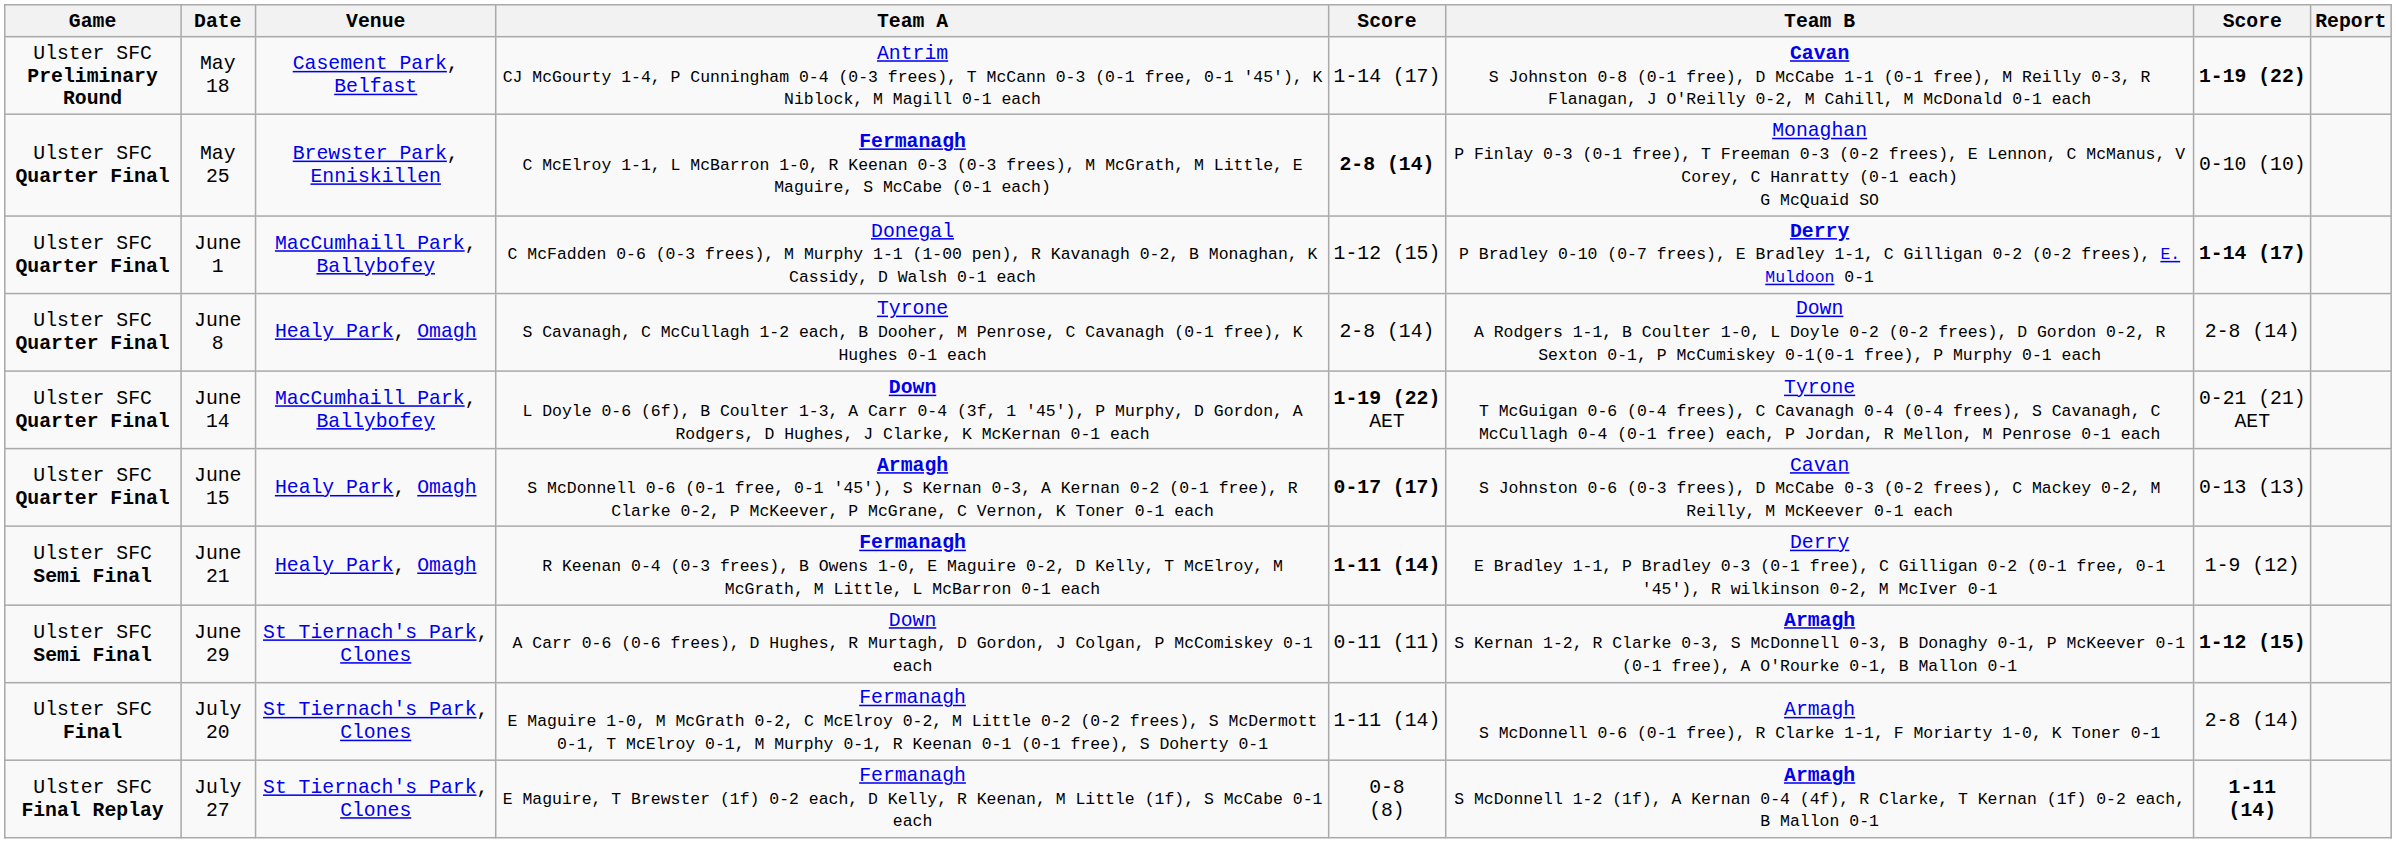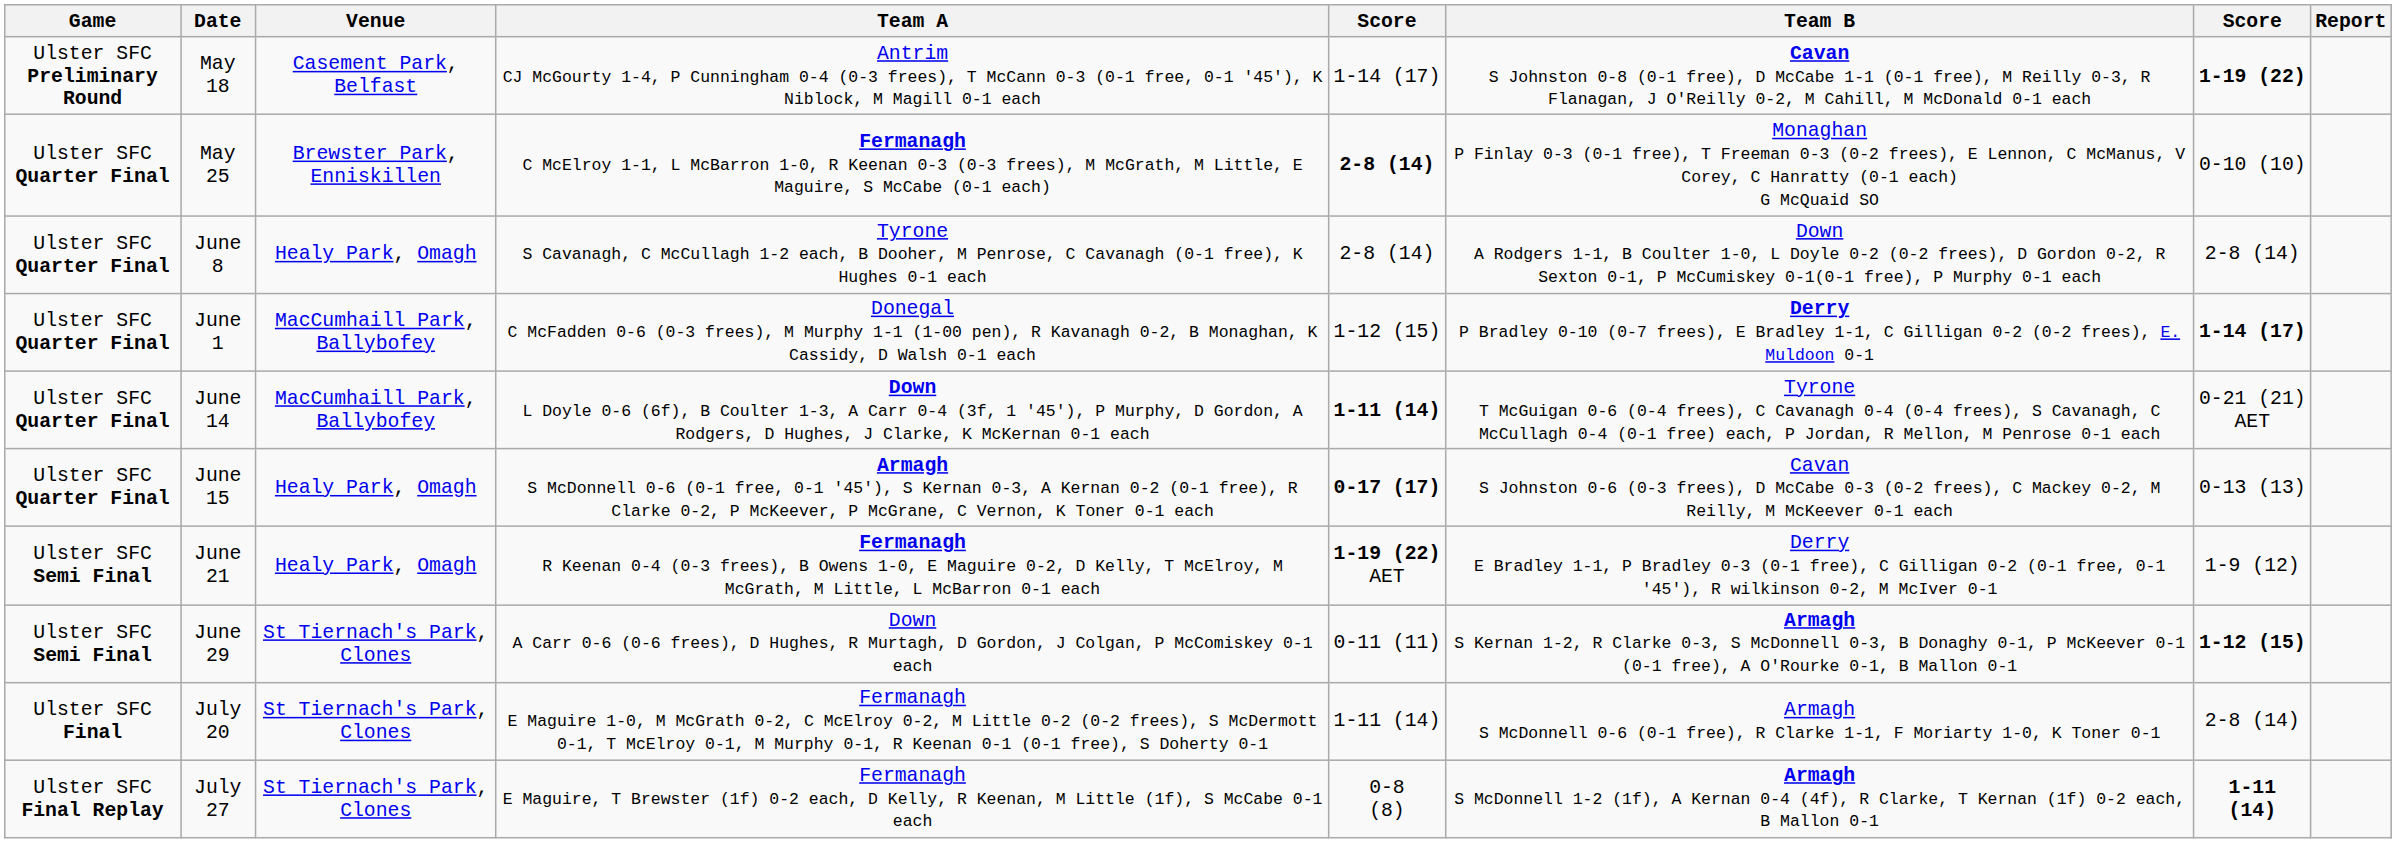 <table class="wikitable">
 <tr>
 <th>Game</th>
 <th>Date</th>
 <th>Venue</th>
 <th>Team A</th>
 <th>Score</th>
 <th>Team B</th>
 <th>Score</th>
 <th>Report</th>
 </tr>
 <tr align="center">
 <td>Ulster SFC <br> <strong>Preliminary Round</strong></td>
 <td>May 18</td>
 <td><a href='#'>Casement Park</a>, <a href='#'>Belfast</a></td>
 <td><a href='#'>Antrim</a> <br><small>CJ McGourty 1-4, P Cunningham 0-4 (0-3 frees), T McCann 0-3 (0-1 free, 0-1 '45'), K Niblock, M Magill 0-1 each</small></td>
 <td>1-14 (17)</td>
 <td><strong><a href='#'>Cavan</a></strong> <br><small>S Johnston 0-8 (0-1 free), D McCabe 1-1 (0-1 free), M Reilly 0-3, R Flanagan, J O'Reilly 0-2, M Cahill, M McDonald 0-1 each</small></td>
 <td><strong>1-19 (22)</strong></td>
 <td></td>
 </tr>
 <tr align="center">
 <td>Ulster SFC<br><strong>Quarter Final</strong></td>
 <td>May 25</td>
 <td><a href='#'>Brewster Park</a>, <a href='#'>Enniskillen</a></td>
 <td><strong><a href='#'>Fermanagh</a></strong> <br><small>C McElroy 1-1, L McBarron 1-0, R Keenan 0-3 (0-3 frees), M McGrath, M Little, E Maguire, S McCabe (0-1 each)</small></td>
 <td><strong>2-8 (14)</strong></td>
 <td><a href='#'>Monaghan</a> <br><small>P Finlay 0-3 (0-1 free), T Freeman 0-3 (0-2 frees), E Lennon, C McManus, V Corey, C Hanratty (0-1 each)<br><span>G McQuaid SO</span></small></td>
 <td>0-10 (10)</td>
 <td></td>
 </tr>
 <tr align="center">
 <td>Ulster SFC<br><strong>Quarter Final</strong></td>
+<td>June 8</td>
+<td><a href='#'>Healy Park</a>, <a href='#'>Omagh</a></td>
+<td><a href='#'>Tyrone</a> <br> <small>S Cavanagh, C McCullagh 1-2 each, B Dooher, M Penrose, C Cavanagh (0-1 free), K Hughes 0-1 each</small></td>
+<td>2-8 (14)</td>
+<td><a href='#'>Down</a><br><small>A Rodgers 1-1, B Coulter 1-0, L Doyle 0-2 (0-2 frees), D Gordon 0-2, R Sexton 0-1, P McCumiskey 0-1(0-1 free), P Murphy 0-1 each</small></td>
+<td>2-8 (14)</td>
+<td></td>
+</tr>
+<tr align="center">
+<td>Ulster SFC<br><strong>Quarter Final</strong></td>
 <td>June 1</td>
 <td><a href='#'>MacCumhaill Park</a>, <a href='#'>Ballybofey</a></td>
 <td><a href='#'>Donegal</a> <br><small>C McFadden 0-6 (0-3 frees), M Murphy 1-1 (1-00 pen), R Kavanagh 0-2, B Monaghan, K Cassidy, D Walsh 0-1 each</small></td>
 <td>1-12 (15)</td>
 <td><strong><a href='#'>Derry</a></strong> <br><small>P Bradley 0-10 (0-7 frees), E Bradley 1-1, C Gilligan 0-2 (0-2 frees), <a href='#'>E. Muldoon</a> 0-1</small></td>
 <td><strong>1-14 (17)</strong></td>
 <td></td>
 </tr>
 <tr align="center">
 <td>Ulster SFC<br><strong>Quarter Final</strong></td>
-<td>June 8</td>
-<td><a href='#'>Healy Park</a>, <a href='#'>Omagh</a></td>
-<td><a href='#'>Tyrone</a> <br> <small>S Cavanagh, C McCullagh 1-2 each, B Dooher, M Penrose, C Cavanagh (0-1 free), K Hughes 0-1 each</small></td>
-<td>2-8 (14)</td>
-<td><a href='#'>Down</a><br><small>A Rodgers 1-1, B Coulter 1-0, L Doyle 0-2 (0-2 frees), D Gordon 0-2, R Sexton 0-1, P McCumiskey 0-1(0-1 free), P Murphy 0-1 each</small></td>
-<td>2-8 (14)</td>
-<td></td>
-</tr>
-<tr align="center">
-<td>Ulster SFC<br><strong>Quarter Final</strong></td>
 <td>June 14</td>
 <td><a href='#'>MacCumhaill Park</a>, <a href='#'>Ballybofey</a></td>
 <td><strong><a href='#'>Down</a></strong><br><small>L Doyle 0-6 (6f), B Coulter 1-3,  A Carr 0-4 (3f, 1 '45'), P Murphy, D Gordon, A Rodgers, D Hughes, J Clarke, K McKernan 0-1 each</small></td>
-<td><strong>1-19 (22)</strong> AET</td>
+<td><strong>1-11 (14)</strong></td>
 <td><a href='#'>Tyrone</a><br><small>T McGuigan 0-6 (0-4 frees), C Cavanagh 0-4 (0-4 frees), S Cavanagh, C McCullagh 0-4 (0-1 free) each, P Jordan, R Mellon, M Penrose 0-1 each</small></td>
 <td>0-21 (21) AET</td>
 <td></td>
 </tr>
 <tr align="center">
 <td>Ulster SFC<br><strong>Quarter Final</strong></td>
 <td>June 15</td>
 <td><a href='#'>Healy Park</a>, <a href='#'>Omagh</a></td>
 <td><strong><a href='#'>Armagh</a></strong><br><small>S McDonnell 0-6 (0-1 free, 0-1 '45'), S Kernan 0-3, A Kernan 0-2 (0-1 free), R Clarke 0-2, P McKeever, P McGrane, C Vernon, K Toner 0-1 each</small></td>
 <td><strong>0-17 (17)</strong></td>
 <td><a href='#'>Cavan</a><br><small>S Johnston 0-6 (0-3 frees), D McCabe 0-3 (0-2 frees), C Mackey 0-2, M Reilly, M McKeever 0-1 each</small></td>
 <td>0-13 (13)</td>
 <td></td>
 </tr>
 <tr align="center">
 <td>Ulster SFC<br><strong>Semi Final</strong></td>
 <td>June 21</td>
 <td><a href='#'>Healy Park</a>, <a href='#'>Omagh</a></td>
 <td><strong><a href='#'>Fermanagh</a></strong><br><small>R Keenan 0-4 (0-3 frees), B Owens 1-0, E Maguire 0-2, D Kelly, T McElroy, M McGrath, M Little, L McBarron 0-1 each</small></td>
-<td><strong>1-11 (14)</strong></td>
+<td><strong>1-19 (22)</strong> AET</td>
 <td><a href='#'>Derry</a><br><small>E Bradley 1-1, P Bradley 0-3 (0-1 free), C Gilligan 0-2 (0-1 free, 0-1 '45'), R wilkinson 0-2, M McIver 0-1</small></td>
 <td>1-9 (12)</td>
 <td></td>
 </tr>
 <tr align="center">
 <td>Ulster SFC<br><strong>Semi Final</strong></td>
 <td>June 29</td>
 <td><a href='#'>St Tiernach's Park</a>, <a href='#'>Clones</a></td>
 <td><a href='#'>Down</a><br><small>A Carr 0-6 (0-6 frees), D Hughes, R Murtagh, D Gordon, J Colgan, P McComiskey 0-1 each</small></td>
 <td>0-11 (11)</td>
 <td><strong><a href='#'>Armagh</a></strong><br><small>S Kernan 1-2, R Clarke 0-3, S McDonnell 0-3, B Donaghy 0-1, P McKeever 0-1 (0-1 free), A O'Rourke 0-1, B Mallon 0-1</small></td>
 <td><strong>1-12 (15)</strong></td>
 <td></td>
 </tr>
 <tr align="center">
 <td>Ulster SFC<br><strong>Final</strong></td>
 <td>July 20</td>
 <td><a href='#'>St Tiernach's Park</a>, <a href='#'>Clones</a></td>
 <td><a href='#'>Fermanagh</a><br><small>E Maguire 1-0, M McGrath 0-2, C McElroy 0-2, M Little 0-2 (0-2 frees), S McDermott 0-1, T McElroy 0-1, M Murphy 0-1, R Keenan 0-1 (0-1 free), S Doherty 0-1</small></td>
 <td>1-11 (14)</td>
 <td><a href='#'>Armagh</a><br><small>S McDonnell 0-6 (0-1 free), R Clarke 1-1, F Moriarty 1-0, K Toner 0-1</small></td>
 <td>2-8 (14)</td>
 <td></td>
 </tr>
 <tr align="center">
 <td>Ulster SFC<br><strong>Final Replay</strong></td>
 <td>July 27</td>
 <td><a href='#'>St Tiernach's Park</a>, <a href='#'>Clones</a></td>
 <td><a href='#'>Fermanagh</a><br><small>E Maguire, T Brewster (1f) 0-2 each, D Kelly, R Keenan, M Little (1f), S McCabe 0-1 each</small></td>
 <td>0-8<br>(8)</td>
 <td><strong><a href='#'>Armagh</a></strong><br><small>S McDonnell 1-2 (1f), A Kernan 0-4 (4f), R Clarke, T Kernan (1f) 0-2 each, B Mallon 0-1</small></td>
 <td><strong>1-11<br>(14)</strong></td>
 <td></td>
 </tr>
 </table>
